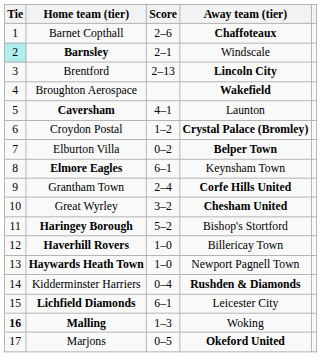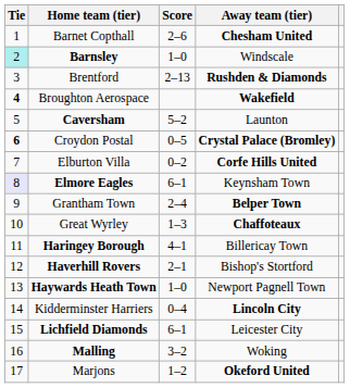 <table class="wikitable" style="text-align:center; font-size:85%">
 <tr>
 <th>Tie</th>
 <th>Home team (tier)</th>
 <th>Score</th>
 <th>Away team (tier)</th>
 <th></th>
 </tr>
 <tr>
 <td align="center">1</td>
 <td>Barnet Copthall</td>
 <td align="center">2–6</td>
-<td><strong>Chaffoteaux</strong></td>
+<td><strong>Chesham United</strong></td>
 <td></td>
 </tr>
 <tr>
 <td align="center" style="background: paleturquoise;">2</td>
 <td><strong>Barnsley</strong></td>
-<td align="center">2–1</td>
+<td align="center">1–0</td>
 <td>Windscale</td>
 <td></td>
 </tr>
 <tr>
 <td align="center">3</td>
 <td>Brentford</td>
 <td align="center">2–13</td>
-<td><strong>Lincoln City</strong></td>
+<td><strong>Rushden & Diamonds</strong></td>
 <td></td>
 </tr>
 <tr>
-<td align="center">4</td>
+<td align="center"><strong>4</strong></td>
 <td>Broughton Aerospace</td>
 <td align="center"></td>
 <td><strong>Wakefield</strong></td>
 <td></td>
 </tr>
 <tr>
 <td align="center">5</td>
 <td><strong>Caversham</strong></td>
-<td align="center">4–1</td>
+<td align="center">5–2</td>
 <td>Launton</td>
 <td></td>
 </tr>
 <tr>
-<td align="center">6</td>
+<td align="center"><strong>6</strong></td>
 <td>Croydon Postal</td>
-<td align="center">1–2</td>
+<td align="center">0–5</td>
 <td><strong>Crystal Palace (Bromley)</strong></td>
 <td></td>
 </tr>
 <tr>
 <td align="center">7</td>
 <td>Elburton Villa</td>
 <td align="center">0–2 </td>
-<td><strong>Belper Town</strong></td>
+<td><strong>Corfe Hills United</strong></td>
 <td></td>
 </tr>
 <tr>
-<td align="center">8</td>
+<td align="center" style="background: lavender;">8</td>
 <td><strong>Elmore Eagles</strong></td>
 <td align="center">6–1</td>
 <td>Keynsham Town</td>
 <td></td>
 </tr>
 <tr>
 <td align="center">9</td>
 <td>Grantham Town</td>
 <td align="center">2–4</td>
-<td><strong>Corfe Hills United</strong></td>
+<td><strong>Belper Town</strong></td>
 <td></td>
 </tr>
 <tr>
 <td align="center">10</td>
 <td>Great Wyrley</td>
-<td align="center">3–2</td>
-<td><strong>Chesham United</strong></td>
+<td align="center">1–3</td>
+<td><strong>Chaffoteaux</strong></td>
 <td></td>
 </tr>
 <tr>
 <td align="center">11</td>
 <td><strong>Haringey Borough</strong></td>
-<td align="center">5–2</td>
-<td>Bishop's Stortford</td>
+<td align="center">4–1</td>
+<td>Billericay Town</td>
 <td></td>
 </tr>
 <tr>
 <td align="center">12</td>
 <td><strong>Haverhill Rovers</strong></td>
-<td align="center">1–0</td>
-<td>Billericay Town</td>
+<td align="center">2–1</td>
+<td>Bishop's Stortford</td>
 <td></td>
 </tr>
 <tr>
 <td align="center">13</td>
 <td><strong>Haywards Heath Town</strong></td>
 <td align="center">1–0</td>
 <td>Newport Pagnell Town</td>
 <td></td>
 </tr>
 <tr>
 <td align="center">14</td>
 <td>Kidderminster Harriers</td>
 <td align="center">0–4</td>
-<td><strong>Rushden & Diamonds</strong></td>
+<td><strong>Lincoln City</strong></td>
 <td></td>
 </tr>
 <tr>
 <td align="center">15</td>
 <td><strong>Lichfield Diamonds</strong></td>
 <td align="center">6–1</td>
 <td>Leicester City</td>
 <td></td>
 </tr>
 <tr>
-<td align="center"><strong>16</strong></td>
+<td align="center">16</td>
 <td><strong>Malling</strong></td>
-<td align="center">1–3</td>
+<td align="center">3–2</td>
 <td>Woking</td>
 <td></td>
 </tr>
 <tr>
 <td align="center">17</td>
 <td>Marjons</td>
-<td align="center">0–5</td>
+<td align="center">1–2</td>
 <td><strong>Okeford United</strong></td>
 <td></td>
 </tr>
 </table>
